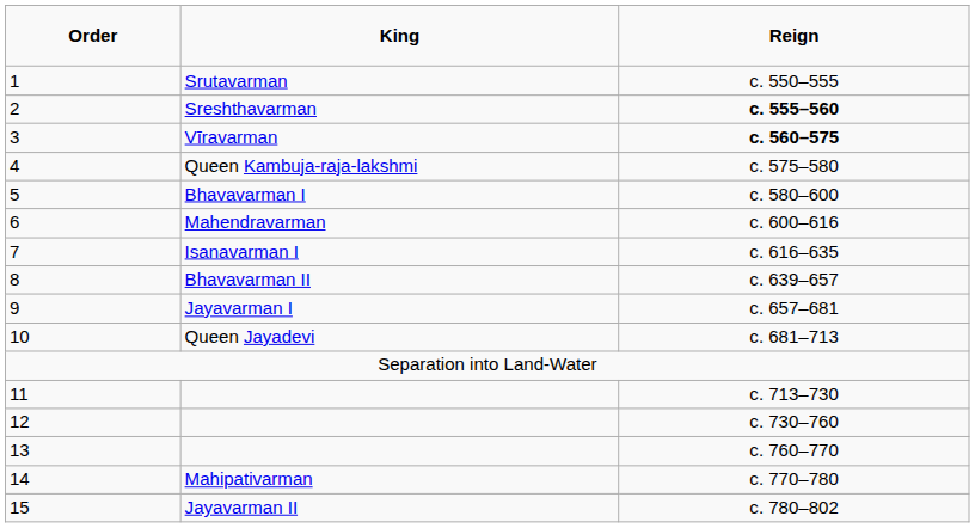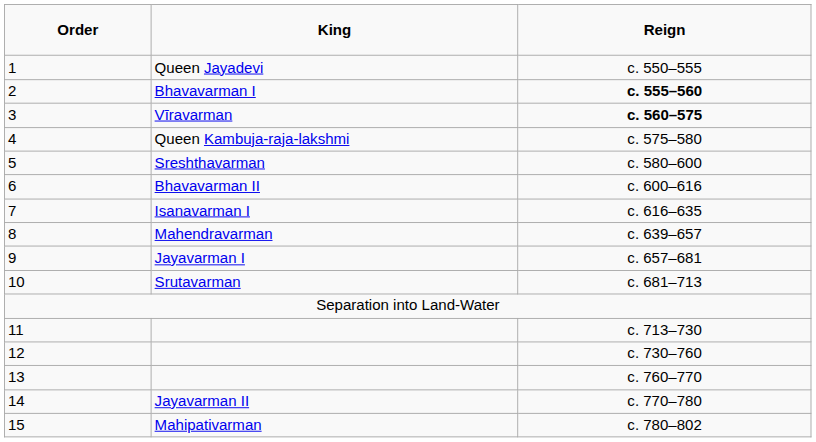 <table class="wikitable">
 <tr>
 <td width="10%" height="47"  align="center"><span><strong>Order</strong></span></td>
 <td width="25%" height="47"  align="center"><span><strong>King</strong></span></td>
 <td width="20%" height="47"  align="center"><span><strong> Reign</strong></span></td>
 </tr>
 <tr>
 <td>1</td>
-<td><a href='#'>Srutavarman</a></td>
+<td>Queen <a href='#'>Jayadevi</a></td>
 <td align="center">c. 550–555</td>
 </tr>
 <tr>
 <td>2</td>
-<td><a href='#'>Sreshthavarman</a></td>
+<td><a href='#'>Bhavavarman I</a></td>
 <td align="center"><strong>c. 555–560</strong></td>
 </tr>
 <tr>
 <td>3</td>
 <td><a href='#'>Vīravarman</a></td>
 <td align="center"><strong>c. 560–575</strong></td>
 </tr>
 <tr>
 <td>4</td>
 <td>Queen <a href='#'>Kambuja-raja-lakshmi</a></td>
 <td align="center">c. 575–580</td>
 </tr>
 <tr>
 <td>5</td>
-<td><a href='#'>Bhavavarman I</a></td>
+<td><a href='#'>Sreshthavarman</a></td>
 <td align="center">c. 580–600</td>
 </tr>
 <tr>
 <td>6</td>
-<td><a href='#'>Mahendravarman</a></td>
+<td><a href='#'>Bhavavarman II</a></td>
 <td align="center">c. 600–616</td>
 </tr>
 <tr>
 <td>7</td>
 <td><a href='#'>Isanavarman I</a></td>
 <td align="center">c. 616–635</td>
 </tr>
 <tr>
 <td>8</td>
-<td><a href='#'>Bhavavarman II</a></td>
+<td><a href='#'>Mahendravarman</a></td>
 <td align="center">c. 639–657</td>
 </tr>
 <tr>
 <td>9</td>
 <td><a href='#'>Jayavarman I</a></td>
 <td align="center">c. 657–681</td>
 </tr>
 <tr>
 <td>10</td>
-<td>Queen <a href='#'>Jayadevi</a></td>
+<td><a href='#'>Srutavarman</a></td>
 <td align="center">c. 681–713</td>
 </tr>
 <tr>
 <td colspan="4" align="center">Separation into Land-Water</td>
 </tr>
 <tr>
 <td>11</td>
 <td></td>
 <td align="center">c. 713–730</td>
 </tr>
 <tr>
 <td>12</td>
 <td></td>
 <td align="center">c. 730–760</td>
 </tr>
 <tr>
 <td>13</td>
 <td></td>
 <td align="center">c. 760–770</td>
 </tr>
 <tr>
 <td>14</td>
-<td><a href='#'>Mahipativarman</a></td>
+<td><a href='#'>Jayavarman II</a></td>
 <td align="center">c. 770–780</td>
 </tr>
 <tr>
 <td>15</td>
-<td><a href='#'>Jayavarman II</a></td>
+<td><a href='#'>Mahipativarman</a></td>
 <td align="center">c. 780–802</td>
 </tr>
 </table>
